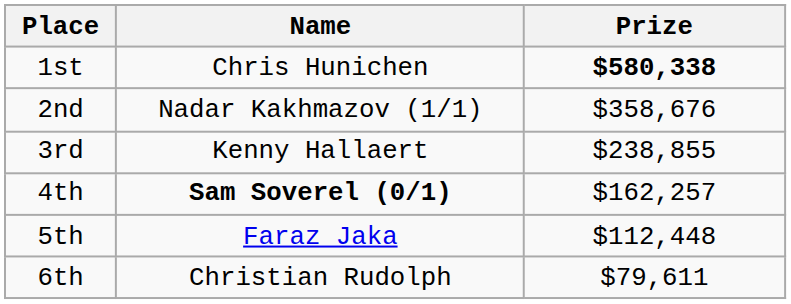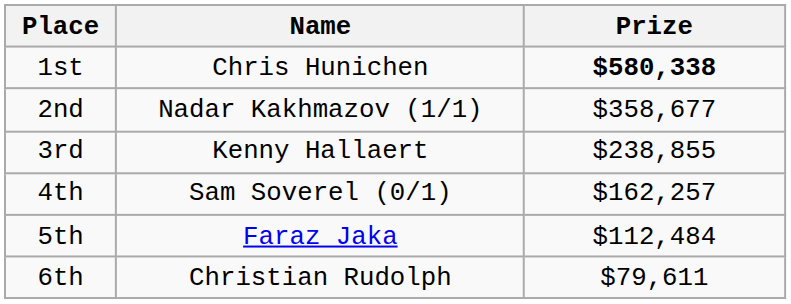 <table class="wikitable">
 <tr>
 <th width="50">Place</th>
 <th width="200">Name</th>
 <th width="125">Prize</th>
 </tr>
 <tr>
 <td align = "center">1st</td>
 <td align = "center">Chris Hunichen</td>
 <td align = "center"><strong>$580,338</strong></td>
 </tr>
 <tr>
 <td align = "center">2nd</td>
 <td align = "center">Nadar Kakhmazov (1/1)</td>
-<td align = "center">$358,676</td>
+<td align = "center">$358,677</td>
 </tr>
 <tr>
 <td align = "center">3rd</td>
 <td align = "center">Kenny Hallaert</td>
 <td align = "center">$238,855</td>
 </tr>
 <tr>
 <td align = "center">4th</td>
-<td align = "center"><strong>Sam Soverel (0/1)</strong></td>
+<td align = "center">Sam Soverel (0/1)</td>
 <td align = "center">$162,257</td>
 </tr>
 <tr>
 <td align = "center">5th</td>
 <td align = "center"><a href='#'>Faraz Jaka</a></td>
-<td align = "center">$112,448</td>
+<td align = "center">$112,484</td>
 </tr>
 <tr>
 <td align = "center">6th</td>
 <td align = "center">Christian Rudolph</td>
 <td align = "center">$79,611</td>
 </tr>
 </table>
